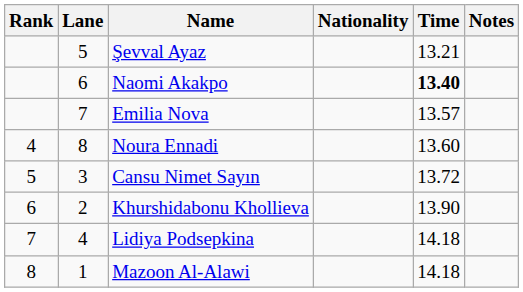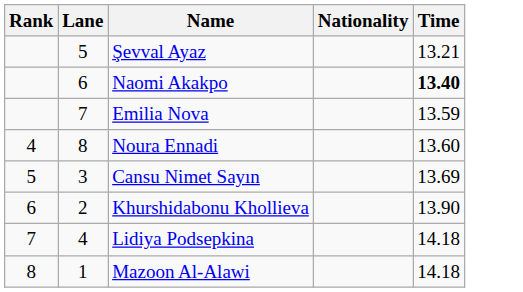 <table class="wikitable sortable" style="text-align:center;font-size:95%">
 <tr>
 <th>Rank</th>
 <th>Lane</th>
 <th>Name</th>
 <th>Nationality</th>
 <th>Time</th>
-<th>Notes</th>
 </tr>
 <tr>
 <td></td>
 <td>5</td>
 <td align=left><a href='#'>Şevval Ayaz</a></td>
 <td align=left></td>
 <td>13.21</td>
-<td></td>
 </tr>
 <tr>
 <td></td>
 <td>6</td>
 <td align=left><a href='#'>Naomi Akakpo</a></td>
 <td align=left></td>
 <td><strong>13.40</strong></td>
-<td></td>
 </tr>
 <tr>
 <td></td>
 <td>7</td>
 <td align=left><a href='#'>Emilia Nova</a></td>
 <td align=left></td>
-<td>13.57</td>
-<td></td>
+<td>13.59</td>
 </tr>
 <tr>
 <td>4</td>
 <td>8</td>
 <td align=left><a href='#'>Noura Ennadi</a></td>
 <td align=left></td>
 <td>13.60</td>
-<td></td>
 </tr>
 <tr>
 <td>5</td>
 <td>3</td>
 <td align=left><a href='#'>Cansu Nimet Sayın</a></td>
 <td align=left></td>
-<td>13.72</td>
-<td></td>
+<td>13.69</td>
 </tr>
 <tr>
 <td>6</td>
 <td>2</td>
 <td align=left><a href='#'>Khurshidabonu Khollieva</a></td>
 <td align=left></td>
 <td>13.90</td>
-<td></td>
 </tr>
 <tr>
 <td>7</td>
 <td>4</td>
 <td align=left><a href='#'>Lidiya Podsepkina</a></td>
 <td align=left></td>
 <td>14.18</td>
-<td></td>
 </tr>
 <tr>
 <td>8</td>
 <td>1</td>
 <td align=left><a href='#'>Mazoon Al-Alawi</a></td>
 <td align=left></td>
 <td>14.18</td>
-<td></td>
 </tr>
 </table>
